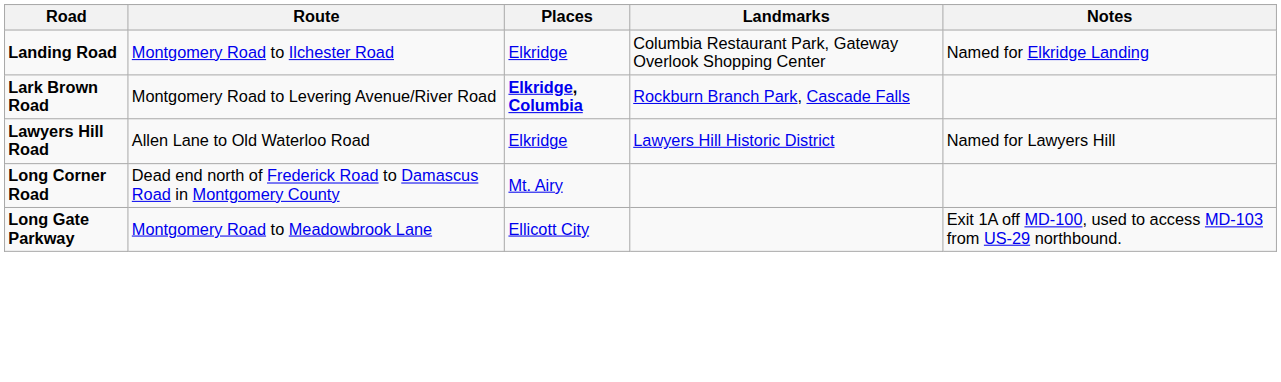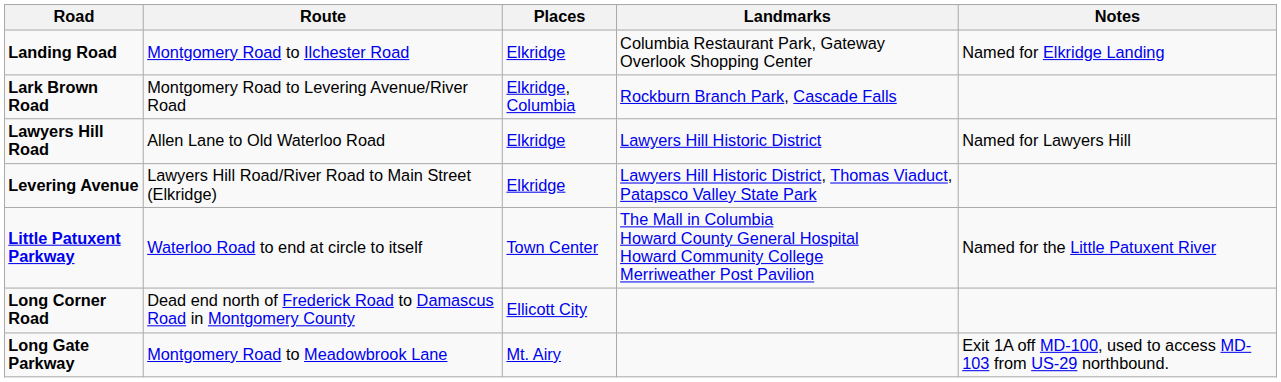 <table class="wikitable">
 <tr style="background-color:#DDDDDD;text-align:center;">
 </tr>
 <tr>
 <th>Road</th>
 <th>Route</th>
 <th>Places</th>
 <th>Landmarks</th>
 <th>Notes</th>
 </tr>
 <tr>
 <td><strong>Landing Road</strong></td>
 <td><a href='#'>Montgomery Road</a> to <a href='#'>Ilchester Road</a></td>
 <td><a href='#'>Elkridge</a></td>
 <td>Columbia Restaurant Park, Gateway Overlook Shopping Center</td>
 <td>Named for <a href='#'>Elkridge Landing</a></td>
 </tr>
 <tr>
 <td><strong>Lark Brown Road</strong></td>
 <td>Montgomery Road to Levering Avenue/River Road</td>
-<td><strong><a href='#'>Elkridge</a>, <a href='#'>Columbia</a></strong></td>
+<td><a href='#'>Elkridge</a>, <a href='#'>Columbia</a></td>
 <td><a href='#'>Rockburn Branch Park</a>, <a href='#'>Cascade Falls</a></td>
 <td></td>
 </tr>
 <tr>
 <td><strong>Lawyers Hill Road</strong></td>
 <td>Allen Lane to Old Waterloo Road</td>
 <td><a href='#'>Elkridge</a></td>
 <td><a href='#'>Lawyers Hill Historic District</a></td>
 <td>Named for Lawyers Hill</td>
 </tr>
 <tr>
+<td><strong>Levering Avenue</strong></td>
+<td>Lawyers Hill Road/River Road to Main Street (Elkridge)</td>
+<td><a href='#'>Elkridge</a></td>
+<td><a href='#'>Lawyers Hill Historic District</a>, <a href='#'>Thomas Viaduct</a>, <a href='#'>Patapsco Valley State Park</a></td>
+<td></td>
+</tr>
+<tr>
+<td><strong><a href='#'>Little Patuxent Parkway</a></strong></td>
+<td><a href='#'>Waterloo Road</a> to end at circle to itself</td>
+<td><a href='#'>Town Center</a></td>
+<td><a href='#'>The Mall in Columbia</a><br><a href='#'>Howard County General Hospital</a><br><a href='#'>Howard Community College</a><br><a href='#'>Merriweather Post Pavilion</a></td>
+<td>Named for the <a href='#'>Little Patuxent River</a></td>
+</tr>
+<tr>
 <td><strong>Long Corner Road</strong></td>
 <td>Dead end north of <a href='#'>Frederick Road</a> to <a href='#'>Damascus Road</a> in <a href='#'>Montgomery County</a></td>
-<td><a href='#'>Mt. Airy</a></td>
+<td><a href='#'>Ellicott City</a></td>
 <td></td>
 <td></td>
 </tr>
 <tr>
 <td><strong>Long Gate Parkway</strong></td>
 <td><a href='#'>Montgomery Road</a> to <a href='#'>Meadowbrook Lane</a></td>
-<td><a href='#'>Ellicott City</a></td>
+<td><a href='#'>Mt. Airy</a></td>
 <td></td>
 <td>Exit 1A off <a href='#'>MD-100</a>, used to access <a href='#'>MD-103</a> from <a href='#'>US-29</a> northbound.</td>
 </tr>
 </table>
